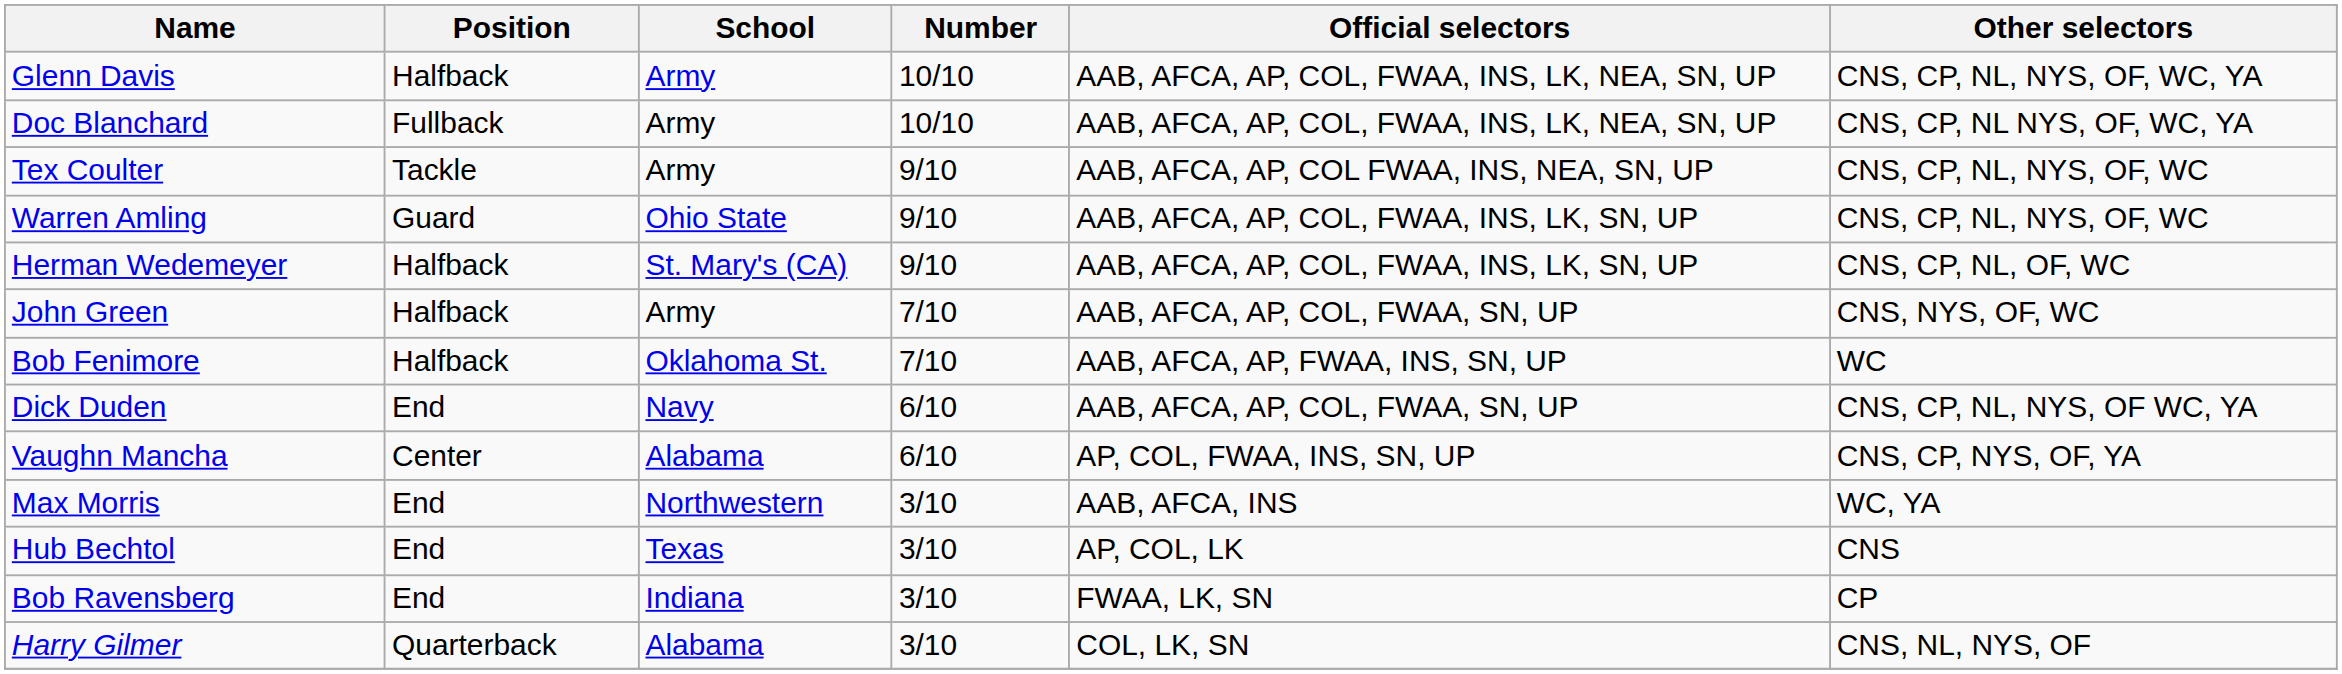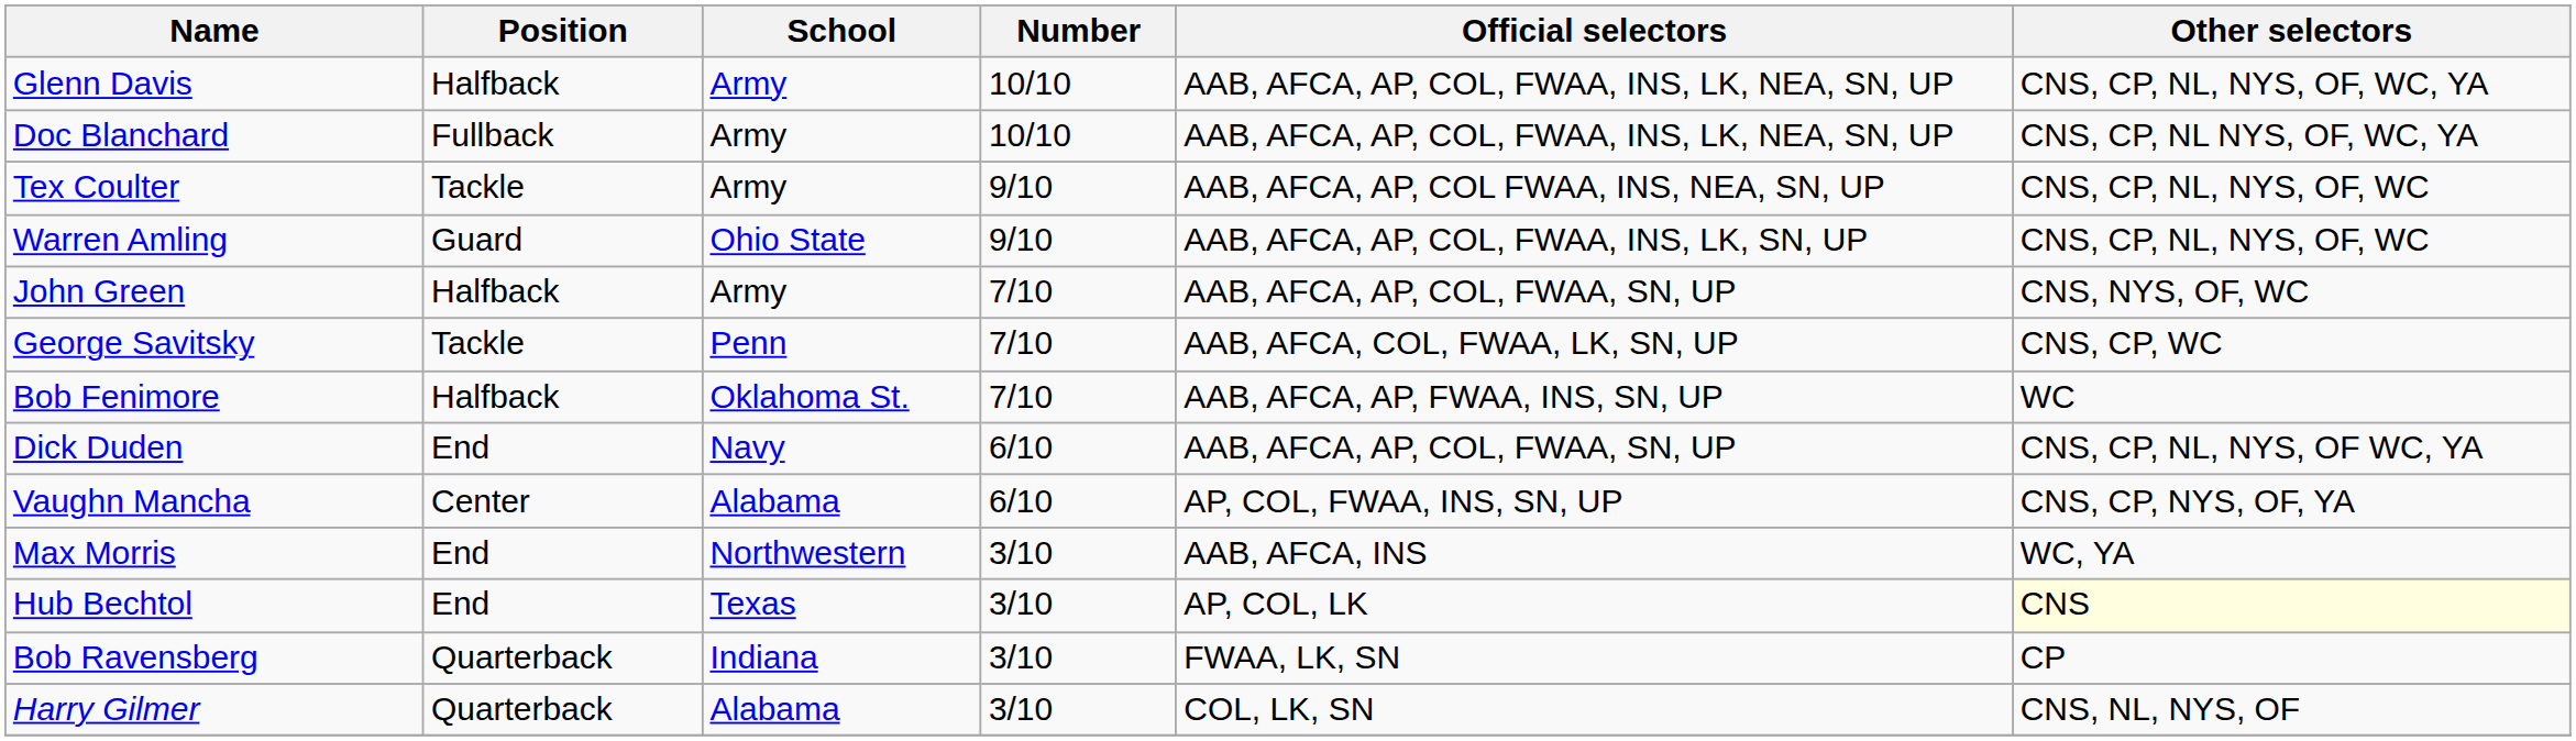 <table class="wikitable sortable">
 <tr>
 <th bgcolor="#DDDDFF" width="15%">Name</th>
 <th bgcolor="#DDDDFF" width="10%">Position</th>
 <th bgcolor="#DDDDFF" width="10%">School</th>
 <th bgcolor="#DDDDFF" width="7%">Number</th>
 <th bgcolor="#DDDDFF" width="30%">Official selectors</th>
 <th bgcolor="#DDDDFF" width="20%">Other selectors</th>
 </tr>
 <tr align="left">
 <td><a href='#'>Glenn Davis</a></td>
 <td>Halfback</td>
 <td><a href='#'>Army</a></td>
 <td>10/10</td>
 <td>AAB, AFCA, AP, COL, FWAA, INS, LK, NEA, SN, UP</td>
 <td>CNS, CP, NL, NYS, OF, WC, YA</td>
 </tr>
 <tr align="left">
 <td><a href='#'>Doc Blanchard</a></td>
 <td>Fullback</td>
 <td>Army</td>
 <td>10/10</td>
 <td>AAB, AFCA, AP, COL, FWAA, INS, LK, NEA, SN, UP</td>
 <td>CNS, CP, NL NYS, OF, WC, YA</td>
 </tr>
 <tr align="left">
 <td><a href='#'>Tex Coulter</a></td>
 <td>Tackle</td>
 <td>Army</td>
 <td>9/10</td>
 <td>AAB, AFCA, AP, COL FWAA, INS, NEA, SN, UP</td>
 <td>CNS, CP, NL, NYS, OF, WC</td>
 </tr>
 <tr align="left">
 <td><a href='#'>Warren Amling</a></td>
 <td>Guard</td>
 <td><a href='#'>Ohio State</a></td>
 <td>9/10</td>
 <td>AAB, AFCA, AP, COL, FWAA, INS, LK, SN, UP</td>
 <td>CNS, CP, NL, NYS, OF, WC</td>
 </tr>
 <tr align="left">
-<td><a href='#'>Herman Wedemeyer</a></td>
-<td>Halfback</td>
-<td><a href='#'>St. Mary's (CA)</a></td>
-<td>9/10</td>
-<td>AAB, AFCA, AP, COL, FWAA, INS, LK, SN, UP</td>
-<td>CNS, CP, NL, OF, WC</td>
-</tr>
-<tr align="left">
 <td><a href='#'>John Green</a></td>
 <td>Halfback</td>
 <td>Army</td>
 <td>7/10</td>
 <td>AAB, AFCA, AP, COL, FWAA, SN, UP</td>
 <td>CNS, NYS, OF, WC</td>
+</tr>
+<tr align="left">
+<td><a href='#'>George Savitsky</a></td>
+<td>Tackle</td>
+<td><a href='#'>Penn</a></td>
+<td>7/10</td>
+<td>AAB, AFCA, COL, FWAA, LK, SN, UP</td>
+<td>CNS, CP, WC</td>
 </tr>
 <tr align="left">
 <td><a href='#'>Bob Fenimore</a></td>
 <td>Halfback</td>
 <td><a href='#'>Oklahoma St.</a></td>
 <td>7/10</td>
 <td>AAB, AFCA, AP, FWAA, INS, SN, UP</td>
 <td>WC</td>
 </tr>
 <tr align="left">
 <td><a href='#'>Dick Duden</a></td>
 <td>End</td>
 <td><a href='#'>Navy</a></td>
 <td>6/10</td>
 <td>AAB, AFCA, AP, COL, FWAA, SN, UP</td>
 <td>CNS, CP, NL, NYS, OF WC, YA</td>
 </tr>
 <tr align="left">
 <td><a href='#'>Vaughn Mancha</a></td>
 <td>Center</td>
 <td><a href='#'>Alabama</a></td>
 <td>6/10</td>
 <td>AP, COL, FWAA, INS, SN, UP</td>
 <td>CNS, CP, NYS, OF, YA</td>
 </tr>
 <tr align="left">
 <td><a href='#'>Max Morris</a></td>
 <td>End</td>
 <td><a href='#'>Northwestern</a></td>
 <td>3/10</td>
 <td>AAB, AFCA, INS</td>
 <td>WC, YA</td>
 </tr>
 <tr align="left">
 <td><a href='#'>Hub Bechtol</a></td>
 <td>End</td>
 <td><a href='#'>Texas</a></td>
 <td>3/10</td>
 <td>AP, COL, LK</td>
-<td>CNS</td>
+<td style="background: lightyellow;">CNS</td>
 </tr>
 <tr align="left">
 <td><a href='#'>Bob Ravensberg</a></td>
-<td>End</td>
+<td>Quarterback</td>
 <td><a href='#'>Indiana</a></td>
 <td>3/10</td>
 <td>FWAA, LK, SN</td>
 <td>CP</td>
 </tr>
 <tr align="left">
 <td><em><a href='#'>Harry Gilmer</a></em></td>
 <td>Quarterback</td>
 <td><a href='#'>Alabama</a></td>
 <td>3/10</td>
 <td>COL, LK, SN</td>
 <td>CNS, NL, NYS, OF</td>
 </tr>
 <tr align="left">
 </tr>
 </table>
